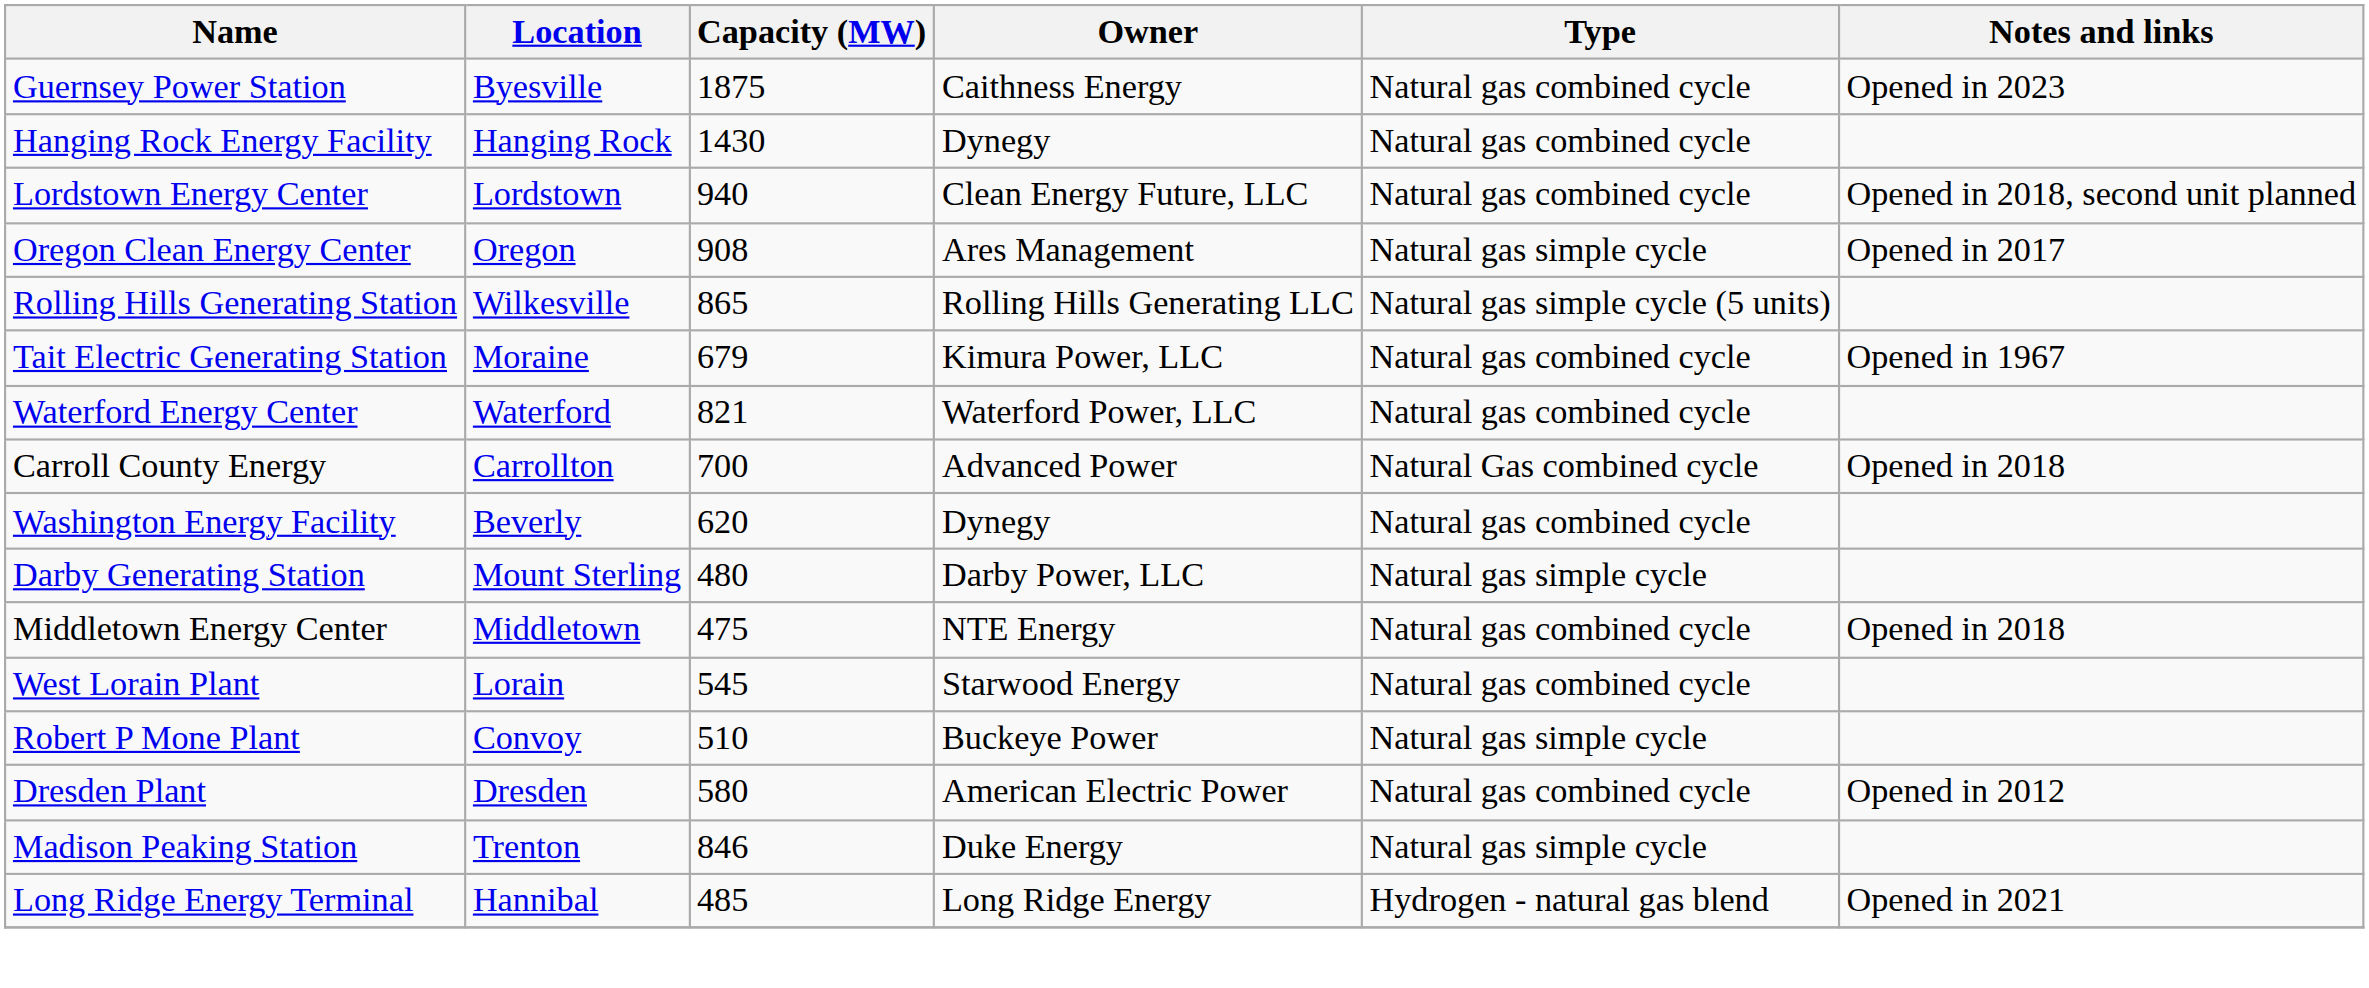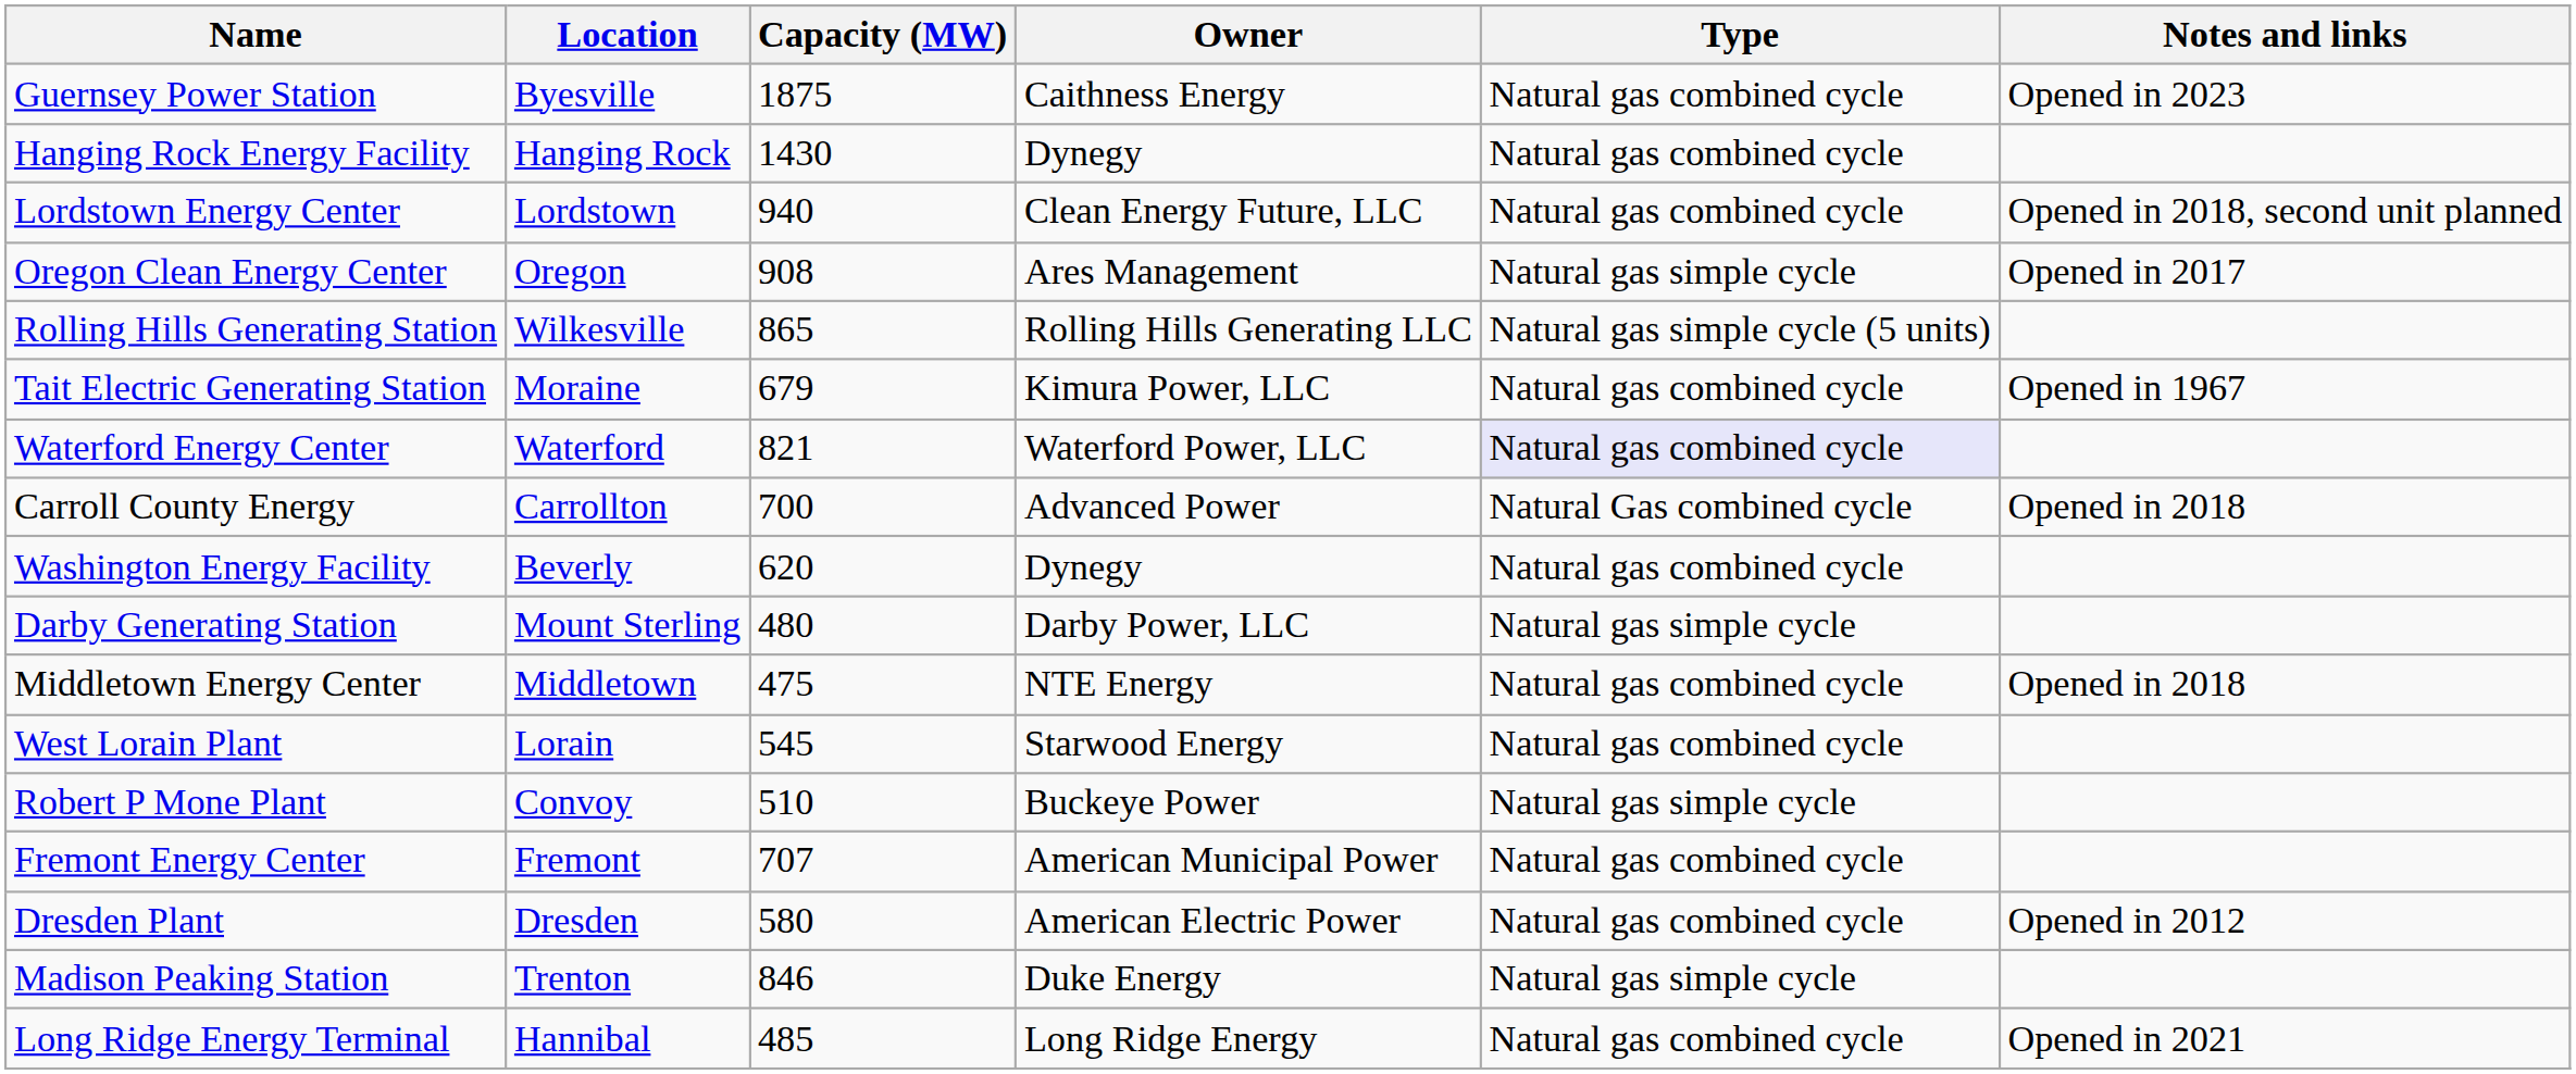 <table class="wikitable sortable">
 <tr>
 <th>Name</th>
 <th><a href='#'>Location</a></th>
 <th>Capacity (<a href='#'>MW</a>)</th>
 <th>Owner</th>
 <th>Type</th>
 <th>Notes and links</th>
 </tr>
 <tr>
 <td><a href='#'>Guernsey Power Station</a></td>
 <td><a href='#'>Byesville</a></td>
 <td>1875</td>
 <td>Caithness Energy</td>
 <td>Natural gas combined cycle</td>
 <td>Opened in 2023</td>
 </tr>
 <tr>
 <td><a href='#'>Hanging Rock Energy Facility</a></td>
 <td><a href='#'>Hanging Rock</a></td>
 <td>1430</td>
 <td>Dynegy</td>
 <td>Natural gas combined cycle</td>
 <td></td>
 </tr>
 <tr>
 <td><a href='#'>Lordstown Energy Center</a></td>
 <td><a href='#'>Lordstown</a></td>
 <td>940</td>
 <td>Clean Energy Future, LLC</td>
 <td>Natural gas combined cycle</td>
 <td>Opened in 2018, second unit planned</td>
 </tr>
 <tr>
 <td><a href='#'>Oregon Clean Energy Center</a></td>
 <td><a href='#'>Oregon</a></td>
 <td>908</td>
 <td>Ares Management</td>
 <td>Natural gas simple cycle</td>
 <td>Opened in 2017</td>
 </tr>
 <tr>
 <td><a href='#'>Rolling Hills Generating Station</a></td>
 <td><a href='#'>Wilkesville</a></td>
 <td>865</td>
 <td>Rolling Hills Generating LLC</td>
 <td>Natural gas simple cycle (5 units)</td>
 <td></td>
 </tr>
 <tr>
 <td><a href='#'>Tait Electric Generating Station</a></td>
 <td><a href='#'>Moraine</a></td>
 <td>679</td>
 <td>Kimura Power, LLC</td>
 <td>Natural gas combined cycle</td>
 <td>Opened in 1967</td>
 </tr>
 <tr>
 <td><a href='#'>Waterford Energy Center</a></td>
 <td><a href='#'>Waterford</a></td>
 <td>821</td>
 <td>Waterford Power, LLC</td>
-<td>Natural gas combined cycle</td>
+<td style="background: lavender;">Natural gas combined cycle</td>
 <td></td>
 </tr>
 <tr>
 <td>Carroll County Energy</td>
 <td><a href='#'>Carrollton</a></td>
 <td>700</td>
 <td>Advanced Power</td>
 <td>Natural Gas combined cycle</td>
 <td>Opened in 2018</td>
 </tr>
 <tr>
 <td><a href='#'>Washington Energy Facility</a></td>
 <td><a href='#'>Beverly</a></td>
 <td>620</td>
 <td>Dynegy</td>
 <td>Natural gas combined cycle</td>
 <td></td>
 </tr>
 <tr>
 <td><a href='#'>Darby Generating Station</a></td>
 <td><a href='#'>Mount Sterling</a></td>
 <td>480</td>
 <td>Darby Power, LLC</td>
 <td>Natural gas simple cycle</td>
 <td></td>
 </tr>
 <tr>
 <td>Middletown Energy Center</td>
 <td><a href='#'>Middletown</a></td>
 <td>475</td>
 <td>NTE Energy</td>
 <td>Natural gas combined cycle</td>
 <td>Opened in 2018</td>
 </tr>
 <tr>
 <td><a href='#'>West Lorain Plant</a></td>
 <td><a href='#'>Lorain</a></td>
 <td>545</td>
 <td>Starwood Energy</td>
 <td>Natural gas combined cycle</td>
 <td></td>
 </tr>
 <tr>
 <td><a href='#'>Robert P Mone Plant</a></td>
 <td><a href='#'>Convoy</a></td>
 <td>510</td>
 <td>Buckeye Power</td>
 <td>Natural gas simple cycle</td>
 <td></td>
 </tr>
 <tr>
+<td><a href='#'>Fremont Energy Center</a></td>
+<td><a href='#'>Fremont</a></td>
+<td>707</td>
+<td>American Municipal Power</td>
+<td>Natural gas combined cycle</td>
+<td></td>
+</tr>
+<tr>
 <td><a href='#'>Dresden Plant</a></td>
 <td><a href='#'>Dresden</a></td>
 <td>580</td>
 <td>American Electric Power</td>
 <td>Natural gas combined cycle</td>
 <td>Opened in 2012</td>
 </tr>
 <tr>
 <td><a href='#'>Madison Peaking Station</a></td>
 <td><a href='#'>Trenton</a></td>
 <td>846</td>
 <td>Duke Energy</td>
 <td>Natural gas simple cycle</td>
 <td></td>
 </tr>
 <tr>
 <td><a href='#'>Long Ridge Energy Terminal</a></td>
 <td><a href='#'>Hannibal</a></td>
 <td>485</td>
 <td>Long Ridge Energy</td>
-<td>Hydrogen - natural gas blend</td>
+<td>Natural gas combined cycle</td>
 <td>Opened in 2021 </td>
 </tr>
 <tr>
 </tr>
 </table>
